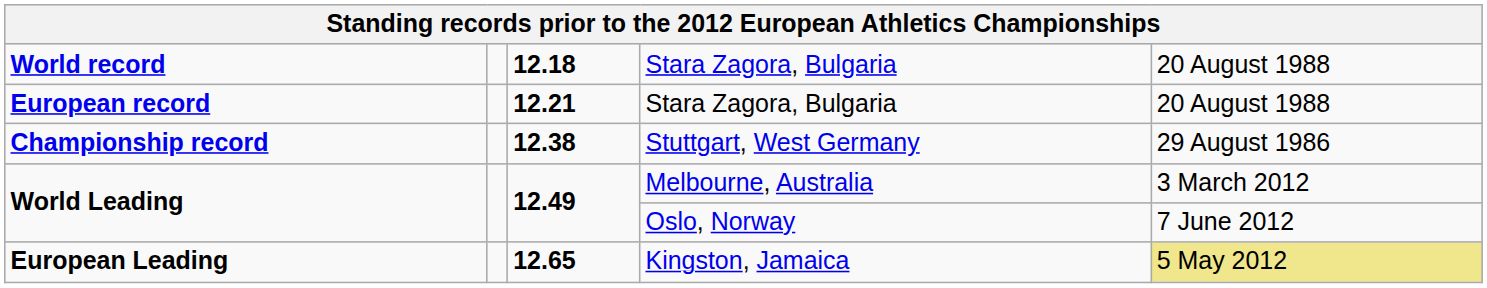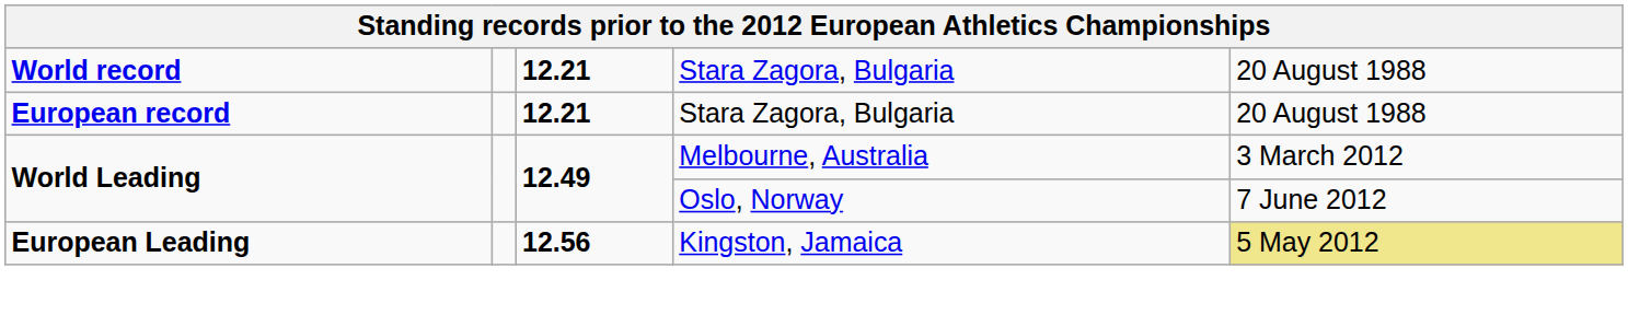 <table class="wikitable" width=75%>
 <tr>
 <th colspan="5">Standing records prior to the 2012 European Athletics Championships</th>
 </tr>
 <tr>
 <td><strong><a href='#'>World record</a></strong></td>
 <td></td>
-<td><strong>12.18</strong></td>
+<td><strong>12.21</strong></td>
 <td><a href='#'>Stara Zagora</a>, <a href='#'>Bulgaria</a></td>
 <td>20 August 1988</td>
 </tr>
 <tr>
 <td><strong><a href='#'>European record</a></strong></td>
 <td></td>
 <td><strong>12.21</strong></td>
 <td>Stara Zagora, Bulgaria</td>
 <td>20 August 1988</td>
-</tr>
-<tr>
-<td><strong><a href='#'>Championship record</a></strong></td>
-<td></td>
-<td><strong>12.38</strong></td>
-<td><a href='#'>Stuttgart</a>, <a href='#'>West Germany</a></td>
-<td>29 August 1986</td>
 </tr>
 <tr>
 <td rowspan=2><strong>World Leading</strong></td>
 <td rowspan=2></td>
 <td rowspan=2><strong>12.49</strong></td>
 <td><a href='#'>Melbourne</a>, <a href='#'>Australia</a></td>
 <td>3 March 2012</td>
 </tr>
 <tr>
 <td><a href='#'>Oslo</a>, <a href='#'>Norway</a></td>
 <td>7 June 2012</td>
 </tr>
 <tr>
 <td><strong>European Leading</strong></td>
 <td></td>
-<td><strong>12.65</strong></td>
+<td><strong>12.56</strong></td>
 <td><a href='#'>Kingston</a>, <a href='#'>Jamaica</a></td>
 <td style="background: khaki;">5 May 2012</td>
 </tr>
 </table>
